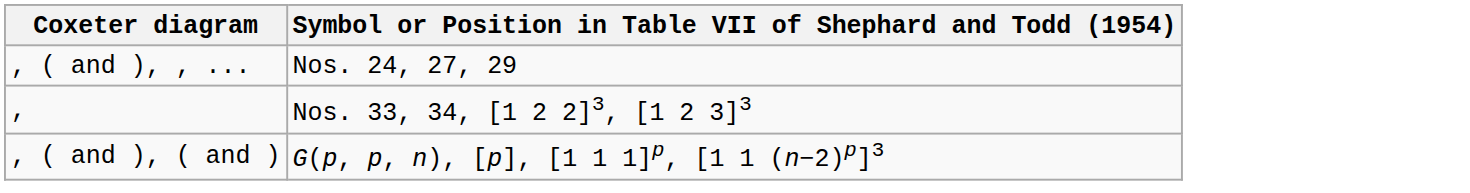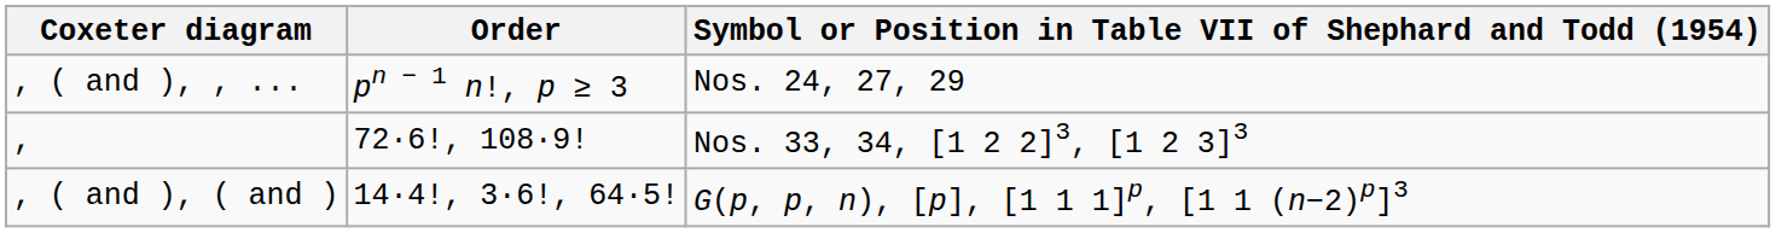 <table class=wikitable>
 <tr>
 <th>Coxeter diagram</th>
+<th>Order</th>
 <th>Symbol or Position in Table VII of Shephard and Todd (1954)</th>
 </tr>
 <tr>
 <td>, ( and ), ,  ...<br></td>
+<td><em>p</em><sup><em>n</em> − 1</sup> <em>n</em>!, <em>p</em> ≥ 3</td>
 <td>Nos. 24, 27, 29</td>
 </tr>
 <tr>
 <td>, </td>
+<td>72·6!, 108·9!</td>
 <td>Nos. 33, 34, [1 2 2]<sup>3</sup>, [1 2 3]<sup>3</sup></td>
 </tr>
 <tr>
 <td>, ( and ), ( and )</td>
+<td>14·4!, 3·6!, 64·5!</td>
 <td><em>G</em>(<em>p</em>, <em>p</em>, <em>n</em>), [<em>p</em>], [1 1 1]<sup><em>p</em></sup>, [1 1 (<em>n</em>−2)<sup><em>p</em></sup>]<sup>3</sup></td>
 </tr>
 </table>
